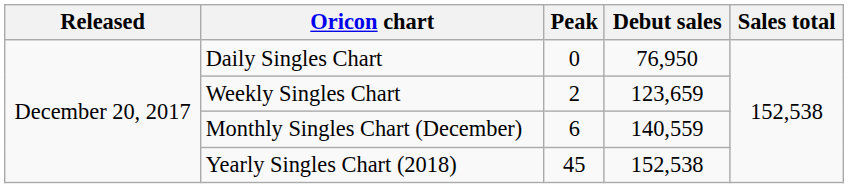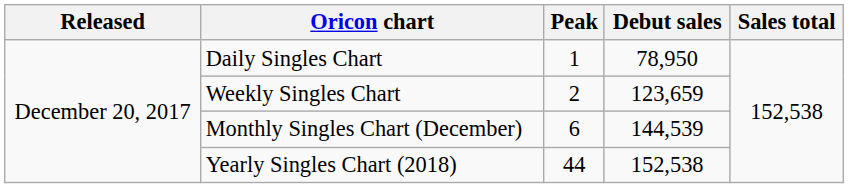 <table class="wikitable" style="width:600px;">
 <tr>
 <th style="text-align:center;">Released</th>
 <th style="text-align:center;"><a href='#'>Oricon</a> chart</th>
 <th style="text-align:center;">Peak</th>
 <th style="text-align:center;">Debut sales</th>
 <th style="text-align:center;">Sales total</th>
 </tr>
 <tr>
 <td style="text-align:center;" rowspan="4">December 20, 2017</td>
 <td align="left">Daily Singles Chart</td>
-<td style="text-align:center;">0</td>
-<td style="text-align:center;">76,950</td>
+<td style="text-align:center;">1</td>
+<td style="text-align:center;">78,950</td>
 <td style="text-align:center;" rowspan="4">152,538</td>
 </tr>
 <tr>
 <td align="left">Weekly Singles Chart</td>
 <td style="text-align:center;">2</td>
 <td style="text-align:center;">123,659</td>
 </tr>
 <tr>
 <td align="left">Monthly Singles Chart (December)</td>
 <td style="text-align:center;">6</td>
-<td style="text-align:center;">140,559</td>
+<td style="text-align:center;">144,539</td>
 </tr>
 <tr>
 <td align="left">Yearly Singles Chart (2018)</td>
-<td style="text-align:center;">45</td>
+<td style="text-align:center;">44</td>
 <td style="text-align:center;">152,538</td>
 </tr>
 </table>
